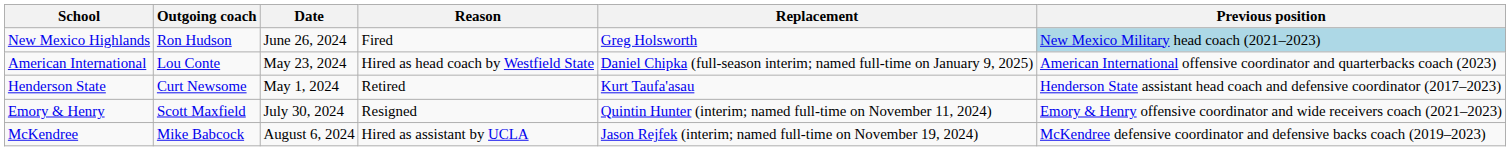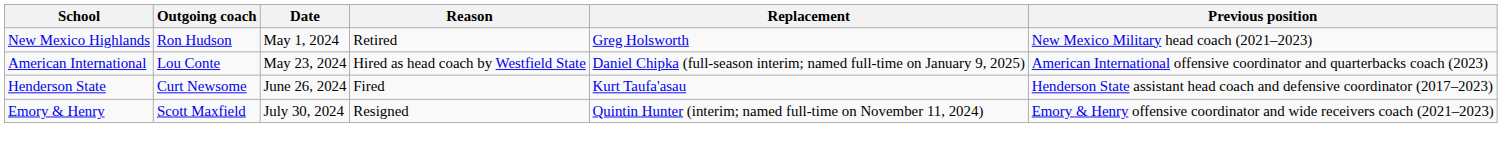 <table class="wikitable sortable">
 <tr>
 <th>School</th>
 <th>Outgoing coach</th>
 <th>Date</th>
 <th>Reason</th>
 <th>Replacement</th>
 <th>Previous position</th>
 </tr>
 <tr>
 <td><a href='#'>New Mexico Highlands</a></td>
 <td><a href='#'>Ron Hudson</a></td>
-<td>June 26, 2024</td>
-<td>Fired</td>
+<td>May 1, 2024</td>
+<td>Retired</td>
 <td><a href='#'>Greg Holsworth</a></td>
-<td style="background: lightblue;"><a href='#'>New Mexico Military</a> head coach (2021–2023)</td>
+<td><a href='#'>New Mexico Military</a> head coach (2021–2023)</td>
 </tr>
 <tr>
 <td><a href='#'>American International</a></td>
 <td><a href='#'>Lou Conte</a></td>
 <td>May 23, 2024</td>
 <td>Hired as head coach by <a href='#'>Westfield State</a></td>
 <td><a href='#'>Daniel Chipka</a> (full-season interim; named full-time on January 9, 2025)</td>
 <td><a href='#'>American International</a> offensive coordinator and quarterbacks coach (2023)</td>
 </tr>
 <tr>
 <td><a href='#'>Henderson State</a></td>
 <td><a href='#'>Curt Newsome</a></td>
-<td>May 1, 2024</td>
-<td>Retired</td>
+<td>June 26, 2024</td>
+<td>Fired</td>
 <td><a href='#'>Kurt Taufa'asau</a></td>
 <td><a href='#'>Henderson State</a> assistant head coach and defensive coordinator (2017–2023)</td>
 </tr>
 <tr>
 <td><a href='#'>Emory & Henry</a></td>
 <td><a href='#'>Scott Maxfield</a></td>
 <td>July 30, 2024</td>
 <td>Resigned</td>
 <td><a href='#'>Quintin Hunter</a> (interim; named full-time on November 11, 2024)</td>
 <td><a href='#'>Emory & Henry</a> offensive coordinator and wide receivers coach (2021–2023)</td>
 </tr>
-<tr>
-<td><a href='#'>McKendree</a></td>
-<td><a href='#'>Mike Babcock</a></td>
-<td>August 6, 2024</td>
-<td>Hired as assistant by <a href='#'>UCLA</a></td>
-<td><a href='#'>Jason Rejfek</a> (interim; named full-time on November 19, 2024)</td>
-<td><a href='#'>McKendree</a> defensive coordinator and defensive backs coach (2019–2023)</td>
-</tr>
 </table>
